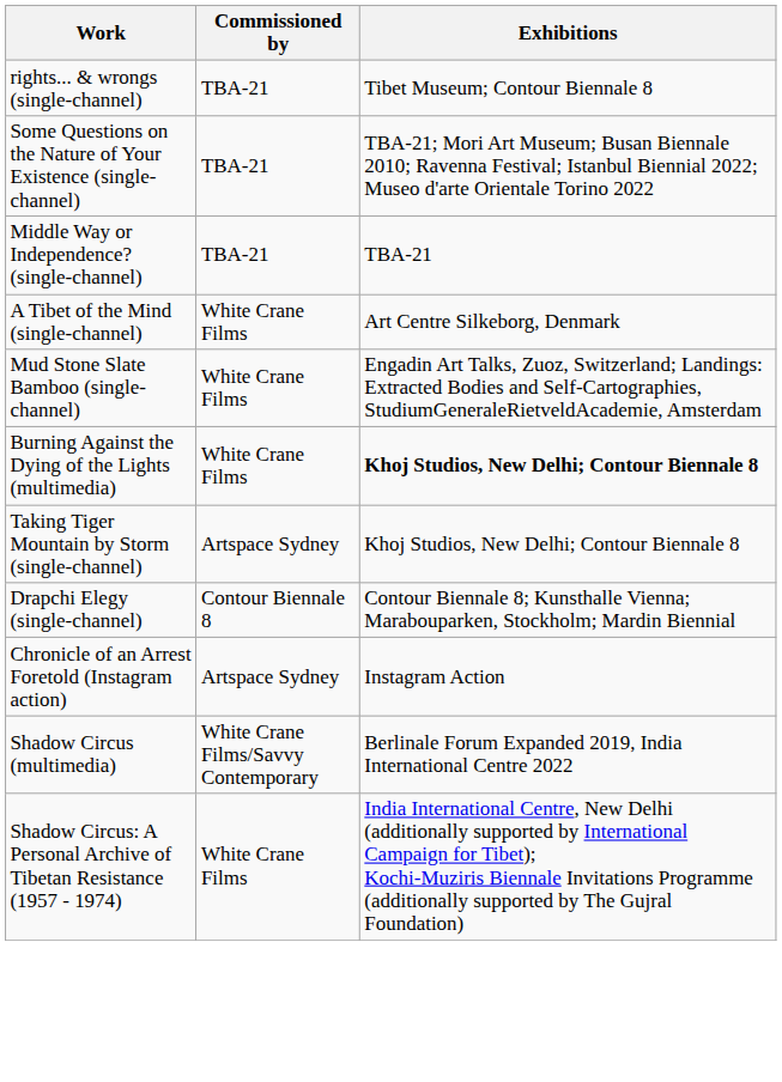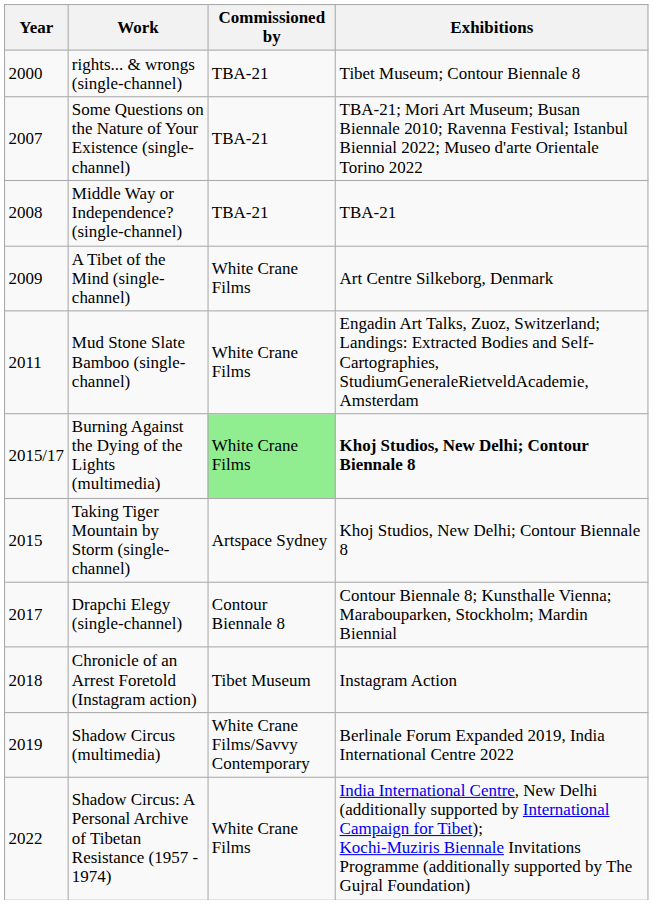 <table class="wikitable">
 <tr>
+<th>Year</th>
 <th>Work</th>
 <th>Commissioned by</th>
 <th>Exhibitions</th>
 </tr>
 <tr>
+<td>2000</td>
 <td>rights... & wrongs (single-channel)</td>
 <td>TBA-21</td>
 <td>Tibet Museum; Contour Biennale 8</td>
 </tr>
 <tr>
+<td>2007</td>
 <td>Some Questions on the Nature of Your Existence (single-channel)</td>
 <td>TBA-21</td>
 <td>TBA-21; Mori Art Museum; Busan Biennale 2010; Ravenna Festival; Istanbul Biennial 2022; Museo d'arte Orientale Torino 2022</td>
 </tr>
 <tr>
+<td>2008</td>
 <td>Middle Way or Independence? (single-channel)</td>
 <td>TBA-21</td>
 <td>TBA-21</td>
 </tr>
 <tr>
+<td>2009</td>
 <td>A Tibet of the Mind (single-channel)</td>
 <td>White Crane Films</td>
 <td>Art Centre Silkeborg, Denmark</td>
 </tr>
 <tr>
+<td>2011</td>
 <td>Mud Stone Slate Bamboo (single-channel)</td>
 <td>White Crane Films</td>
 <td>Engadin Art Talks, Zuoz, Switzerland; Landings: Extracted Bodies and Self-Cartographies, StudiumGeneraleRietveldAcademie, Amsterdam</td>
 </tr>
 <tr>
+<td>2015/17</td>
 <td>Burning Against the Dying of the Lights (multimedia)</td>
-<td>White Crane Films</td>
+<td style="background: lightgreen;">White Crane Films</td>
 <td><strong>Khoj Studios, New Delhi; Contour Biennale 8</strong></td>
 </tr>
 <tr>
+<td>2015</td>
 <td>Taking Tiger Mountain by Storm (single-channel)</td>
 <td>Artspace Sydney</td>
 <td>Khoj Studios, New Delhi; Contour Biennale 8</td>
 </tr>
 <tr>
+<td>2017</td>
 <td>Drapchi Elegy (single-channel)</td>
 <td>Contour Biennale 8</td>
 <td>Contour Biennale 8; Kunsthalle Vienna; Marabouparken, Stockholm; Mardin Biennial</td>
 </tr>
 <tr>
+<td>2018</td>
 <td>Chronicle of an Arrest Foretold (Instagram action)</td>
-<td>Artspace Sydney</td>
+<td>Tibet Museum</td>
 <td>Instagram Action</td>
 </tr>
 <tr>
+<td>2019</td>
 <td>Shadow Circus (multimedia)</td>
 <td>White Crane Films/Savvy Contemporary</td>
 <td>Berlinale Forum Expanded 2019, India International Centre 2022</td>
 </tr>
 <tr>
+<td>2022</td>
 <td>Shadow Circus: A Personal Archive of Tibetan Resistance (1957 - 1974)</td>
 <td>White Crane Films</td>
 <td><a href='#'>India International Centre</a>, New Delhi (additionally supported by <a href='#'>International Campaign for Tibet</a>);<br><a href='#'>Kochi-Muziris Biennale</a> Invitations Programme (additionally supported by The Gujral Foundation)</td>
 </tr>
 </table>
